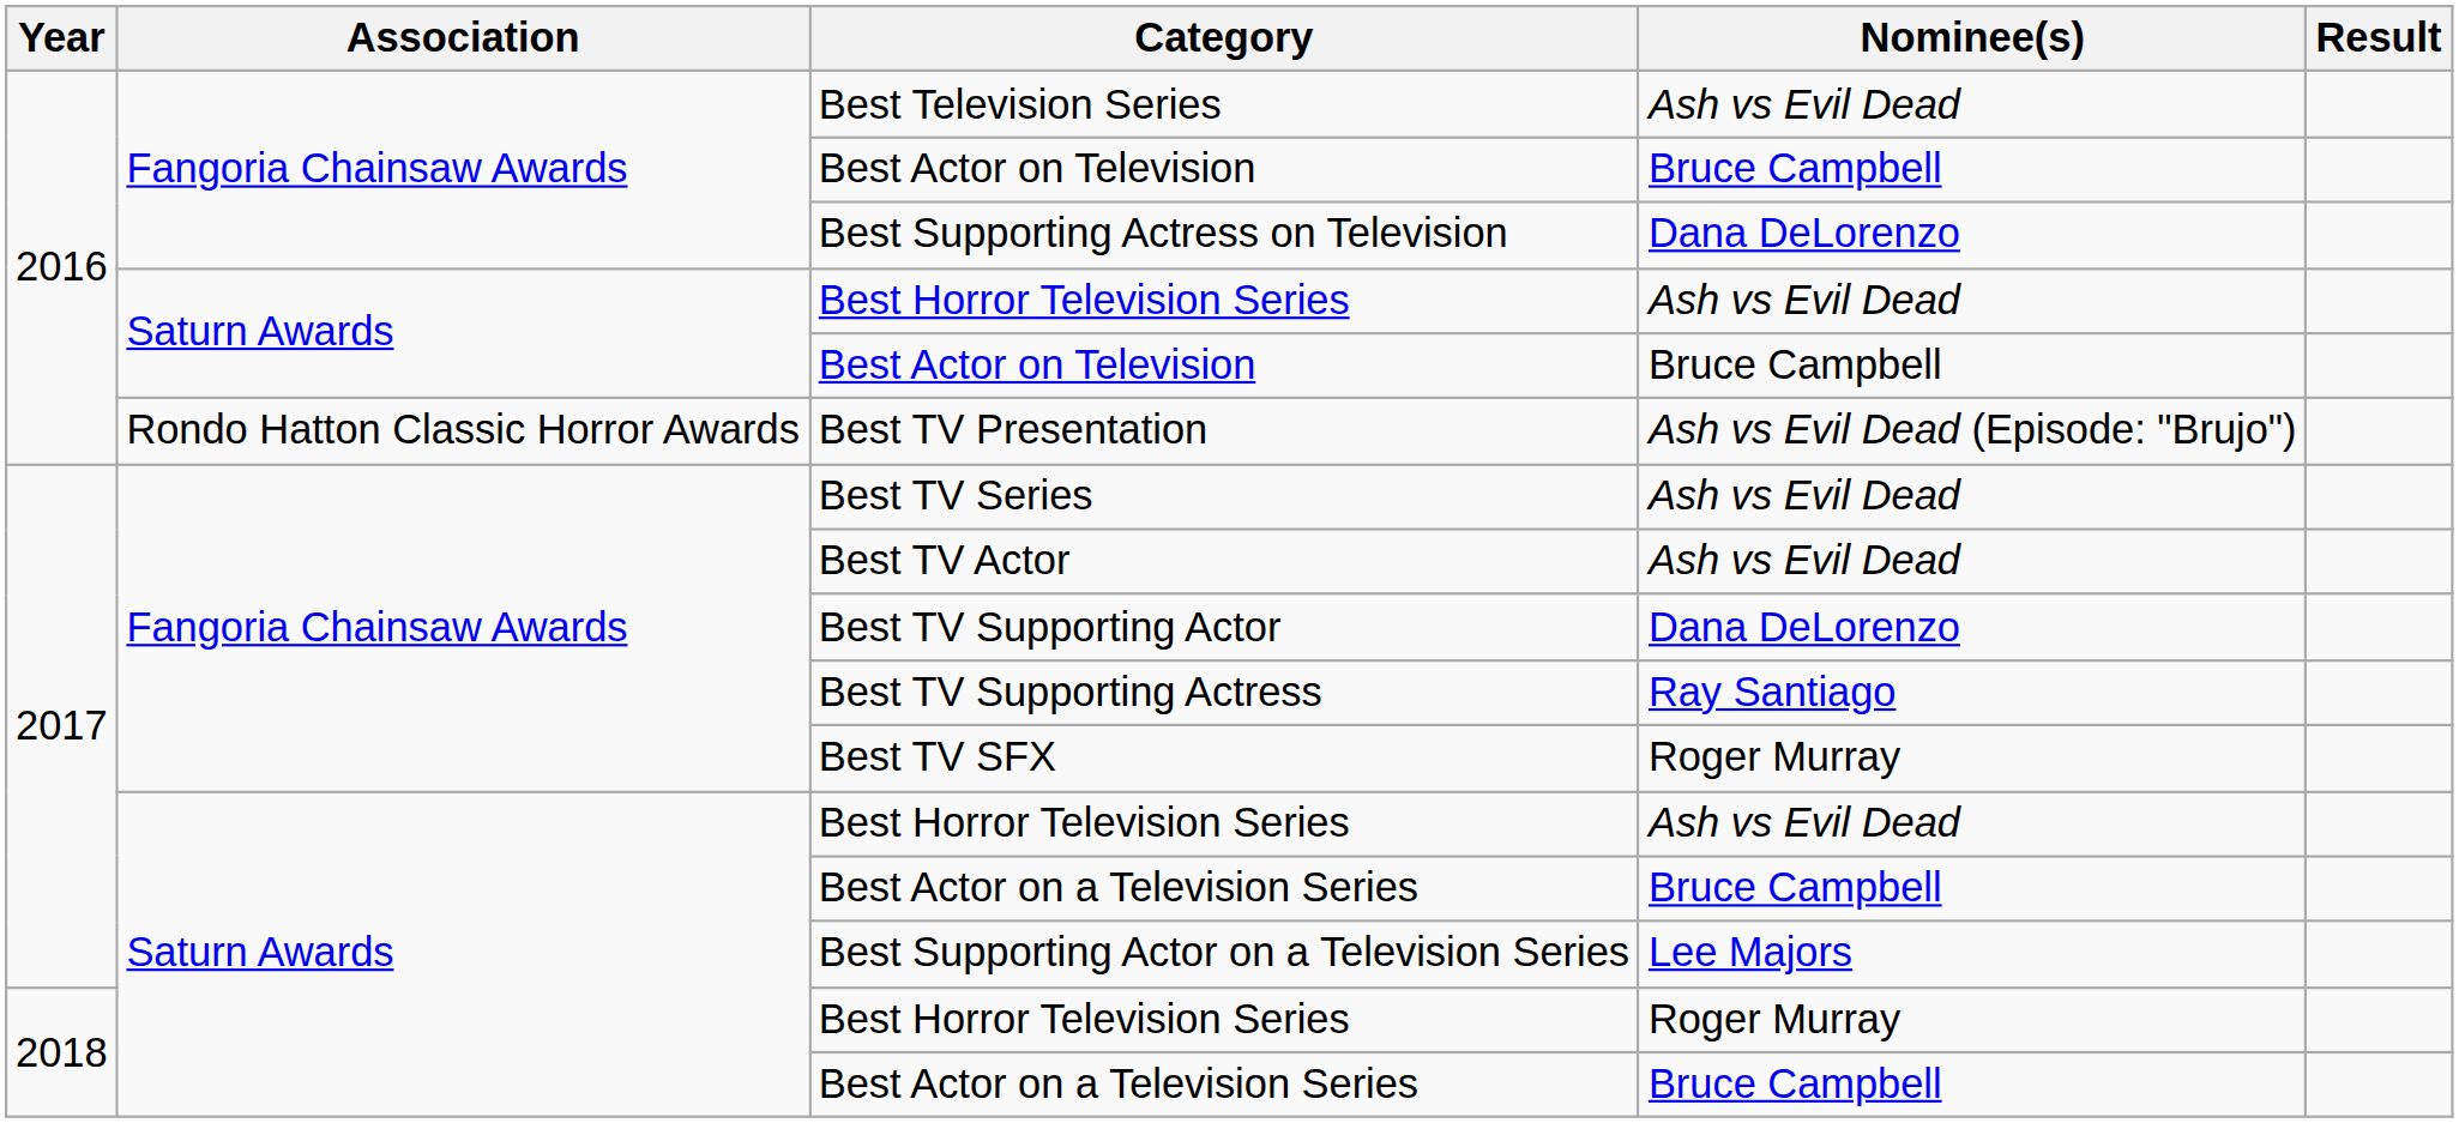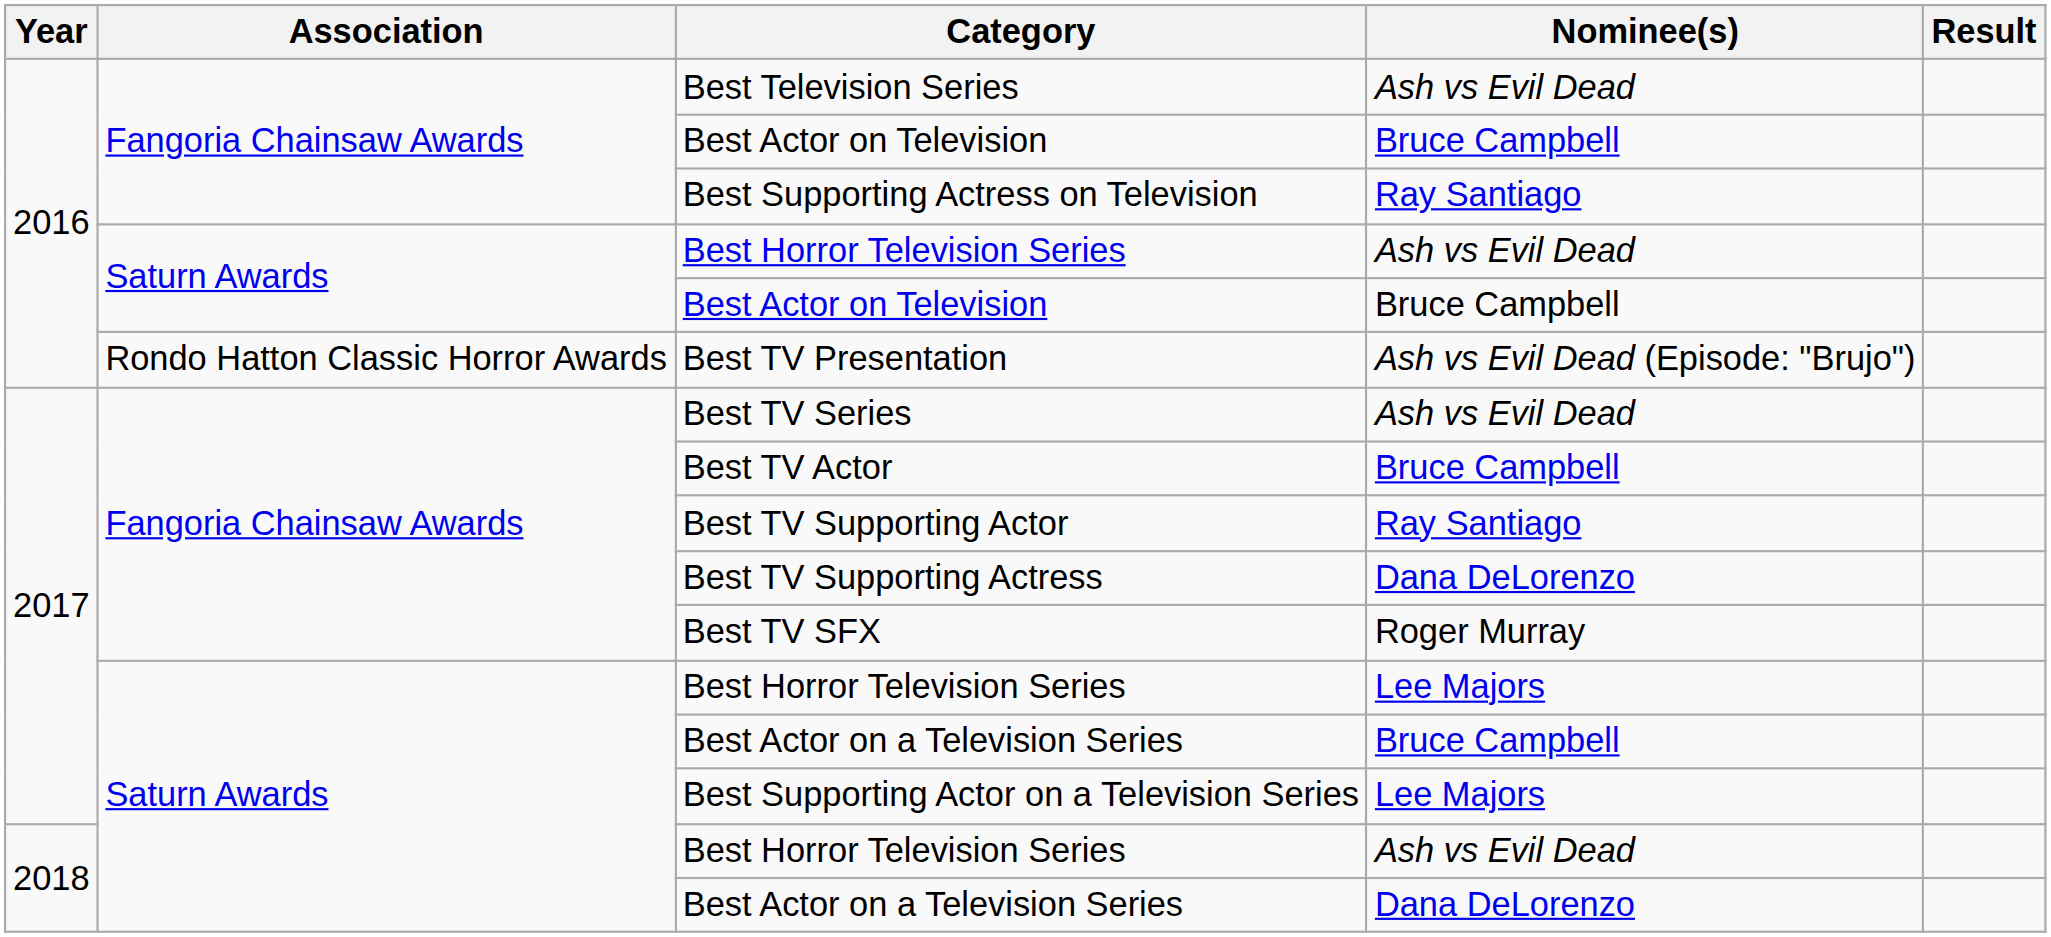 <table class="wikitable sortable">
 <tr>
 <th>Year</th>
 <th>Association</th>
 <th>Category</th>
 <th>Nominee(s)</th>
 <th>Result</th>
 </tr>
 <tr>
 <td rowspan="6">2016</td>
 <td rowspan="3"><a href='#'>Fangoria Chainsaw Awards</a></td>
 <td>Best Television Series</td>
 <td><em>Ash vs Evil Dead</em></td>
 <td></td>
 </tr>
 <tr>
 <td>Best Actor on Television</td>
 <td><a href='#'>Bruce Campbell</a></td>
 <td></td>
 </tr>
 <tr>
 <td>Best Supporting Actress on Television</td>
-<td><a href='#'>Dana DeLorenzo</a></td>
+<td><a href='#'>Ray Santiago</a></td>
 <td></td>
 </tr>
 <tr>
 <td rowspan="2"><a href='#'>Saturn Awards</a></td>
 <td><a href='#'>Best Horror Television Series</a></td>
 <td><em>Ash vs Evil Dead</em></td>
 <td></td>
 </tr>
 <tr>
 <td><a href='#'>Best Actor on Television</a></td>
 <td>Bruce Campbell</td>
 <td></td>
 </tr>
 <tr>
 <td>Rondo Hatton Classic Horror Awards</td>
 <td>Best TV Presentation</td>
 <td><em>Ash vs Evil Dead</em> (Episode: "Brujo")</td>
 <td></td>
 </tr>
 <tr>
 <td rowspan=8>2017</td>
 <td rowspan=5><a href='#'>Fangoria Chainsaw Awards</a></td>
 <td>Best TV Series</td>
 <td><em>Ash vs Evil Dead</em></td>
 <td></td>
 </tr>
 <tr>
 <td>Best TV Actor</td>
-<td><em>Ash vs Evil Dead</em></td>
+<td><a href='#'>Bruce Campbell</a></td>
 <td></td>
 </tr>
 <tr>
 <td>Best TV Supporting Actor</td>
-<td><a href='#'>Dana DeLorenzo</a></td>
+<td><a href='#'>Ray Santiago</a></td>
 <td></td>
 </tr>
 <tr>
 <td>Best TV Supporting Actress</td>
-<td><a href='#'>Ray Santiago</a></td>
+<td><a href='#'>Dana DeLorenzo</a></td>
 <td></td>
 </tr>
 <tr>
 <td>Best TV SFX</td>
 <td>Roger Murray</td>
 <td></td>
 </tr>
 <tr>
 <td rowspan=5><a href='#'>Saturn Awards</a></td>
 <td>Best Horror Television Series</td>
-<td><em>Ash vs Evil Dead</em></td>
+<td><a href='#'>Lee Majors</a></td>
 <td></td>
 </tr>
 <tr>
 <td>Best Actor on a Television Series</td>
 <td><a href='#'>Bruce Campbell</a></td>
 <td></td>
 </tr>
 <tr>
 <td>Best Supporting Actor on a Television Series</td>
 <td><a href='#'>Lee Majors</a></td>
 <td></td>
 </tr>
 <tr>
 <td rowspan=2>2018</td>
 <td>Best Horror Television Series</td>
-<td>Roger Murray</td>
+<td><em>Ash vs Evil Dead</em></td>
 <td></td>
 </tr>
 <tr>
 <td>Best Actor on a Television Series</td>
-<td><a href='#'>Bruce Campbell</a></td>
+<td><a href='#'>Dana DeLorenzo</a></td>
 <td></td>
 </tr>
 </table>
